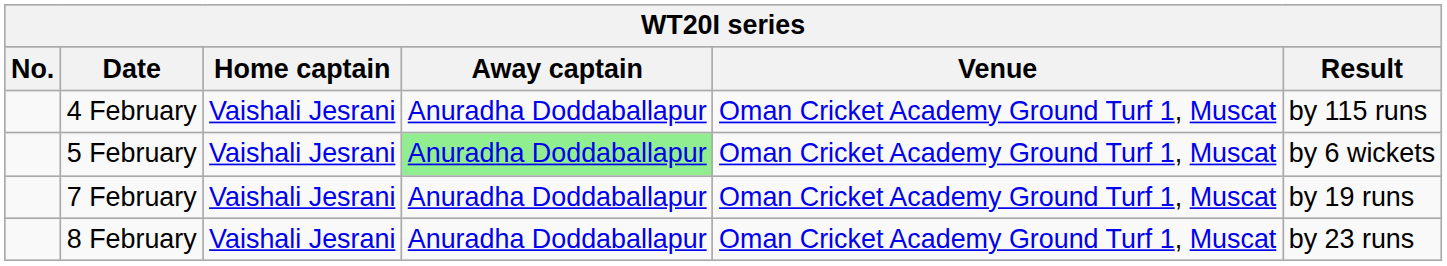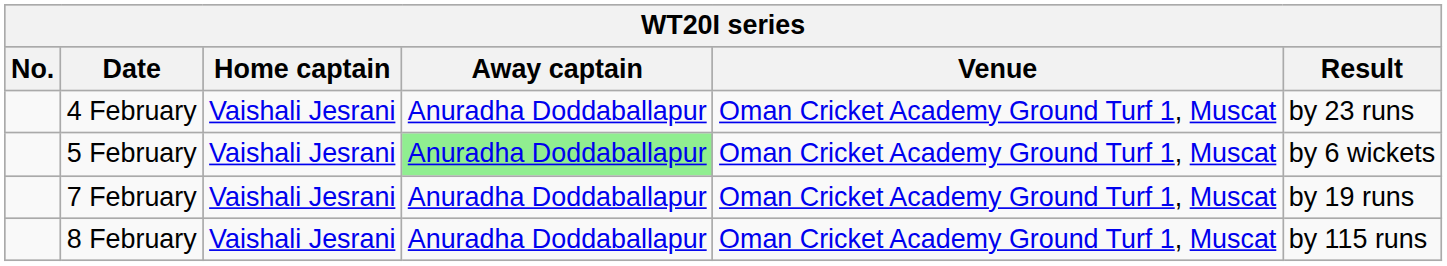 <table class="wikitable">
 <tr>
 <th colspan="8">WT20I series</th>
 </tr>
 <tr>
 <th>No.</th>
 <th>Date</th>
 <th>Home captain</th>
 <th>Away captain</th>
 <th>Venue</th>
 <th>Result</th>
 </tr>
 <tr>
 <td></td>
 <td>4 February</td>
 <td><a href='#'>Vaishali Jesrani</a></td>
 <td><a href='#'>Anuradha Doddaballapur</a></td>
 <td><a href='#'>Oman Cricket Academy Ground Turf 1</a>, <a href='#'>Muscat</a></td>
-<td> by 115 runs</td>
+<td> by 23 runs</td>
 </tr>
 <tr>
 <td></td>
 <td>5 February</td>
 <td><a href='#'>Vaishali Jesrani</a></td>
 <td style="background: lightgreen;"><a href='#'>Anuradha Doddaballapur</a></td>
 <td><a href='#'>Oman Cricket Academy Ground Turf 1</a>, <a href='#'>Muscat</a></td>
 <td> by 6 wickets</td>
 </tr>
 <tr>
 <td></td>
 <td>7 February</td>
 <td><a href='#'>Vaishali Jesrani</a></td>
 <td><a href='#'>Anuradha Doddaballapur</a></td>
 <td><a href='#'>Oman Cricket Academy Ground Turf 1</a>, <a href='#'>Muscat</a></td>
 <td> by 19 runs</td>
 </tr>
 <tr>
 <td></td>
 <td>8 February</td>
 <td><a href='#'>Vaishali Jesrani</a></td>
 <td><a href='#'>Anuradha Doddaballapur</a></td>
 <td><a href='#'>Oman Cricket Academy Ground Turf 1</a>, <a href='#'>Muscat</a></td>
-<td> by 23 runs</td>
+<td> by 115 runs</td>
 </tr>
 </table>
